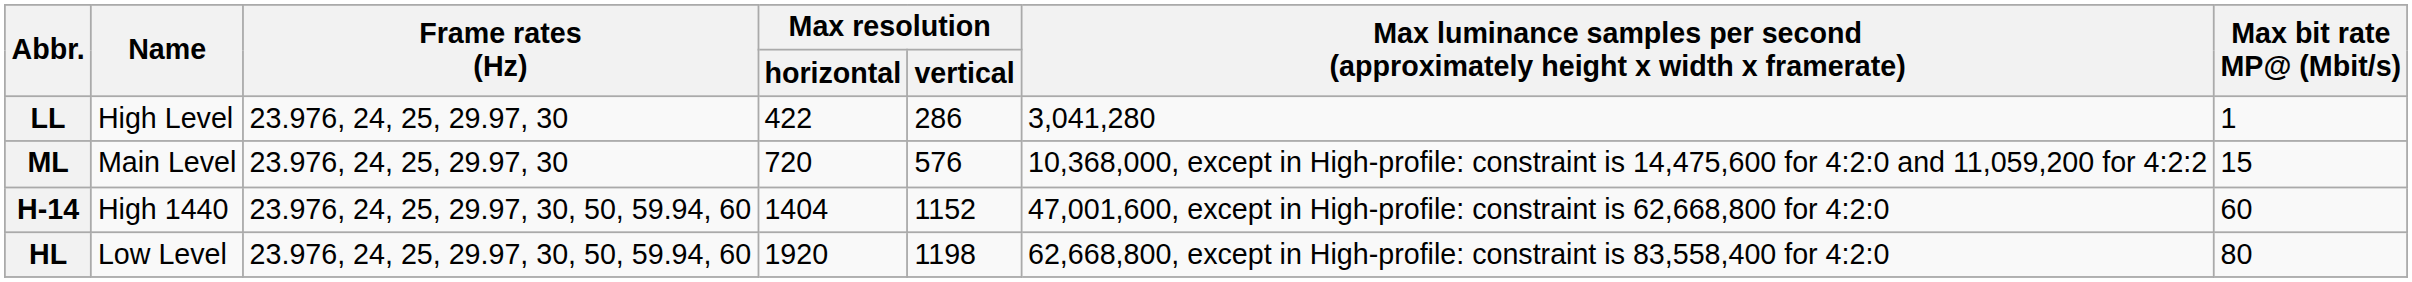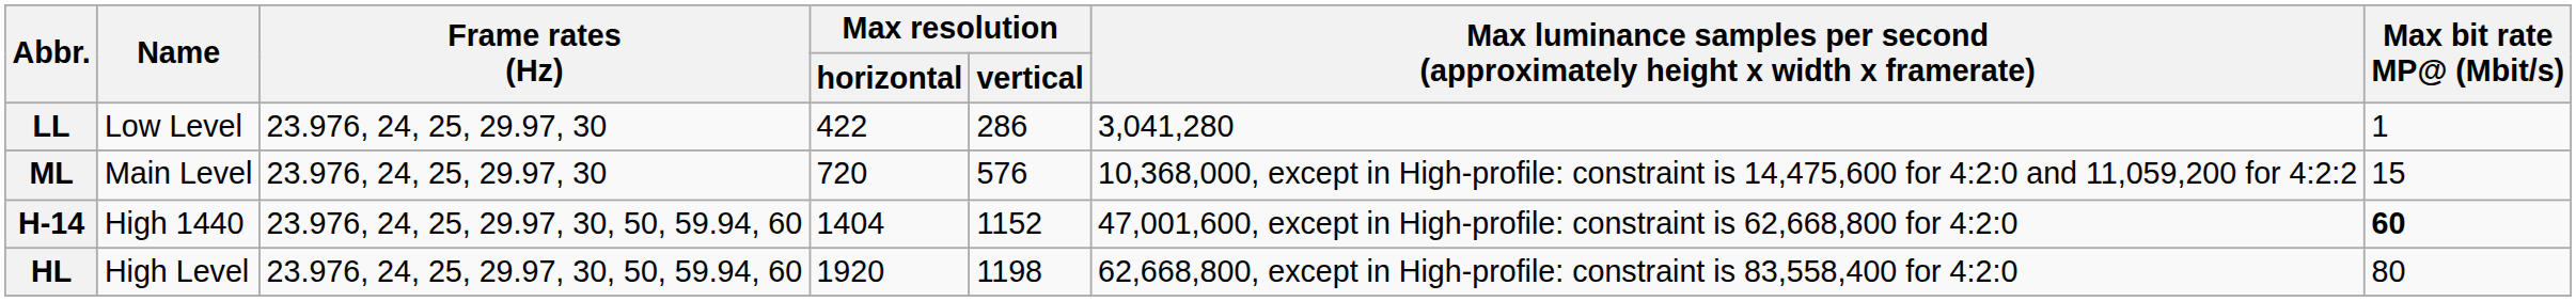 <table class="wikitable">
 <tr>
 <th rowspan="2">Abbr.</th>
 <th rowspan="2">Name</th>
 <th rowspan="2">Frame rates<br>(Hz)</th>
 <th colspan="2">Max resolution</th>
 <th rowspan="2">Max luminance samples per second<br>(approximately height x width x framerate)</th>
 <th rowspan="2">Max bit rate<br>MP@ (Mbit/s)</th>
 </tr>
 <tr>
 <th>horizontal</th>
 <th>vertical</th>
 </tr>
 <tr>
 <th>LL</th>
-<td>High Level</td>
+<td>Low Level</td>
 <td>23.976, 24, 25, 29.97, 30</td>
 <td>422</td>
 <td>286</td>
 <td>3,041,280</td>
 <td>1</td>
 </tr>
 <tr>
 <th>ML</th>
 <td>Main Level</td>
 <td>23.976, 24, 25, 29.97, 30</td>
 <td>720</td>
 <td>576</td>
 <td>10,368,000, except in High-profile: constraint is 14,475,600 for 4:2:0 and 11,059,200 for 4:2:2</td>
 <td>15</td>
 </tr>
 <tr>
 <th>H-14</th>
 <td>High 1440</td>
 <td>23.976, 24, 25, 29.97, 30, 50, 59.94, 60</td>
 <td>1404</td>
 <td>1152</td>
 <td>47,001,600, except in High-profile: constraint is 62,668,800 for 4:2:0</td>
-<td>60</td>
+<td><strong>60</strong></td>
 </tr>
 <tr>
 <th>HL</th>
-<td>Low Level</td>
+<td>High Level</td>
 <td>23.976, 24, 25, 29.97, 30, 50, 59.94, 60</td>
 <td>1920</td>
 <td>1198</td>
 <td>62,668,800, except in High-profile: constraint is 83,558,400 for 4:2:0</td>
 <td>80</td>
 </tr>
 </table>
